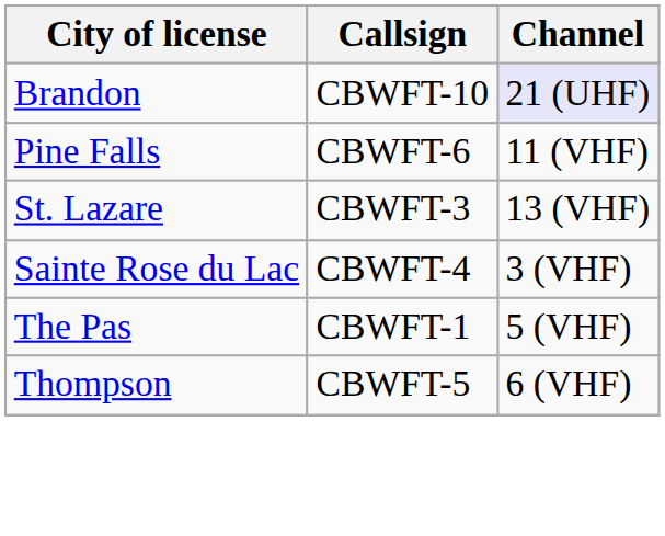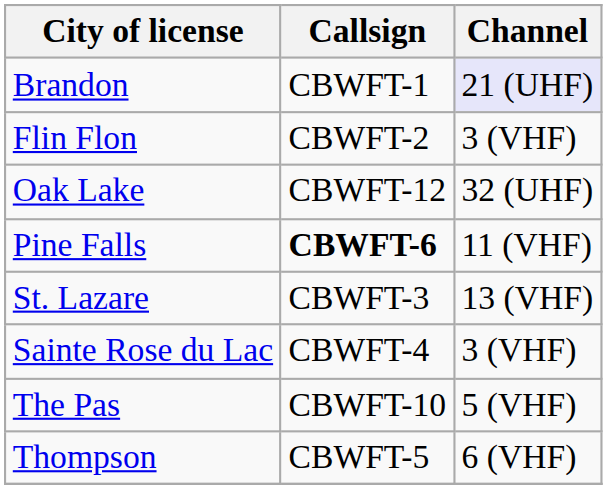 <table class="wikitable sortable">
 <tr>
 <th>City of license</th>
 <th>Callsign</th>
 <th>Channel</th>
 </tr>
 <tr>
 <td><a href='#'>Brandon</a></td>
-<td>CBWFT-10</td>
+<td>CBWFT-1</td>
 <td style="background: lavender;">21 (UHF)</td>
 </tr>
 <tr>
+<td><a href='#'>Flin Flon</a></td>
+<td>CBWFT-2</td>
+<td>3 (VHF)</td>
+</tr>
+<tr>
+<td><a href='#'>Oak Lake</a></td>
+<td>CBWFT-12</td>
+<td>32 (UHF)</td>
+</tr>
+<tr>
 <td><a href='#'>Pine Falls</a></td>
-<td>CBWFT-6</td>
+<td><strong>CBWFT-6</strong></td>
 <td>11 (VHF)</td>
 </tr>
 <tr>
 <td><a href='#'>St. Lazare</a></td>
 <td>CBWFT-3</td>
 <td>13 (VHF)</td>
 </tr>
 <tr>
 <td><a href='#'>Sainte Rose du Lac</a></td>
 <td>CBWFT-4</td>
 <td>3 (VHF)</td>
 </tr>
 <tr>
 <td><a href='#'>The Pas</a></td>
-<td>CBWFT-1</td>
+<td>CBWFT-10</td>
 <td>5 (VHF)</td>
 </tr>
 <tr>
 <td><a href='#'>Thompson</a></td>
 <td>CBWFT-5</td>
 <td>6 (VHF)</td>
 </tr>
 <tr>
 </tr>
 </table>
